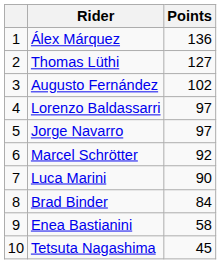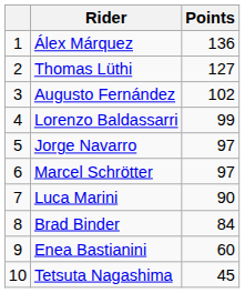 <table class="wikitable" style="font-size: 95%;">
 <tr>
 <th></th>
 <th>Rider</th>
 <th>Points</th>
 </tr>
 <tr>
 <td align=center>1</td>
 <td> <a href='#'>Álex Márquez</a></td>
 <td align=right>136</td>
 </tr>
 <tr>
 <td align=center>2</td>
 <td> <a href='#'>Thomas Lüthi</a></td>
 <td align=right>127</td>
 </tr>
 <tr>
 <td align=center>3</td>
 <td> <a href='#'>Augusto Fernández</a></td>
 <td align=right>102</td>
 </tr>
 <tr>
 <td align=center>4</td>
 <td> <a href='#'>Lorenzo Baldassarri</a></td>
-<td align=right>97</td>
+<td align=right>99</td>
 </tr>
 <tr>
 <td align=center>5</td>
 <td> <a href='#'>Jorge Navarro</a></td>
 <td align=right>97</td>
 </tr>
 <tr>
 <td align=center>6</td>
 <td> <a href='#'>Marcel Schrötter</a></td>
-<td align=right>92</td>
+<td align=right>97</td>
 </tr>
 <tr>
 <td align=center>7</td>
 <td> <a href='#'>Luca Marini</a></td>
 <td align=right>90</td>
 </tr>
 <tr>
 <td align=center>8</td>
 <td> <a href='#'>Brad Binder</a></td>
 <td align=right>84</td>
 </tr>
 <tr>
 <td align=center>9</td>
 <td> <a href='#'>Enea Bastianini</a></td>
-<td align=right>58</td>
+<td align=right>60</td>
 </tr>
 <tr>
 <td align=center>10</td>
 <td> <a href='#'>Tetsuta Nagashima</a></td>
 <td align=right>45</td>
 </tr>
 </table>
